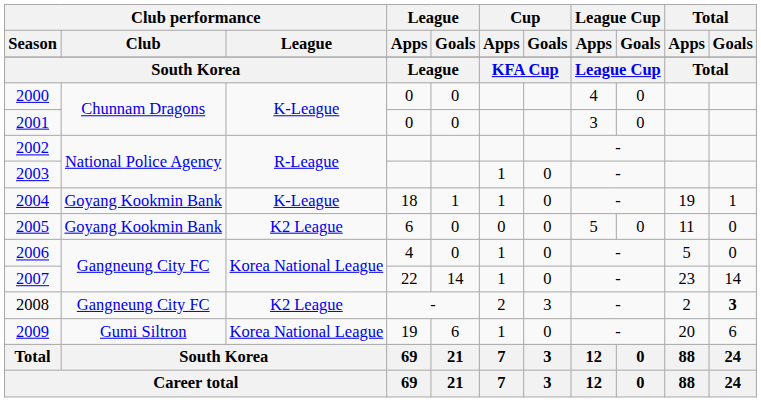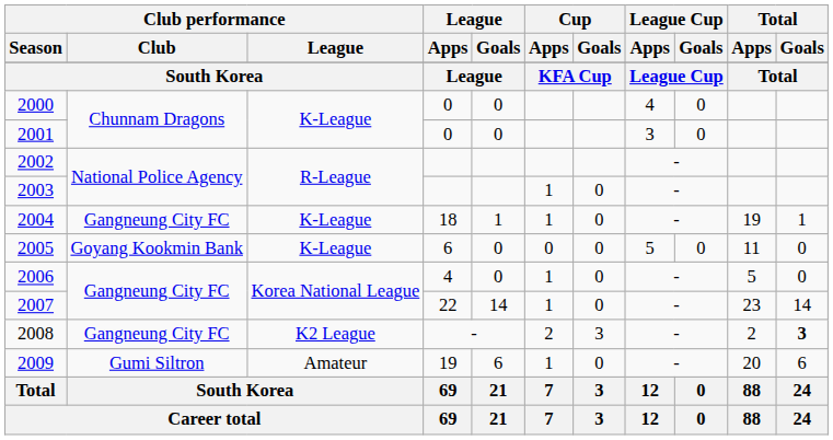 <table class="wikitable" style="text-align:center">
 <tr>
 <th colspan=3>Club performance</th>
 <th colspan=2>League</th>
 <th colspan=2>Cup</th>
 <th colspan=2>League Cup</th>
 <th colspan=2>Total</th>
 </tr>
 <tr>
 <th>Season</th>
 <th>Club</th>
 <th>League</th>
 <th>Apps</th>
 <th>Goals</th>
 <th>Apps</th>
 <th>Goals</th>
 <th>Apps</th>
 <th>Goals</th>
 <th>Apps</th>
 <th>Goals</th>
 </tr>
 <tr>
 </tr>
 <tr>
 <th colspan=3>South Korea</th>
 <th colspan=2>League</th>
 <th colspan=2><a href='#'>KFA Cup</a></th>
 <th colspan=2><a href='#'>League Cup</a></th>
 <th colspan=2>Total</th>
 </tr>
 <tr>
 <td><a href='#'>2000</a></td>
 <td rowspan="2"><a href='#'>Chunnam Dragons</a></td>
 <td rowspan="2"><a href='#'>K-League</a></td>
 <td>0</td>
 <td>0</td>
 <td></td>
 <td></td>
 <td>4</td>
 <td>0</td>
 <td></td>
 <td></td>
 </tr>
 <tr>
 <td><a href='#'>2001</a></td>
 <td>0</td>
 <td>0</td>
 <td></td>
 <td></td>
 <td>3</td>
 <td>0</td>
 <td></td>
 <td></td>
 </tr>
 <tr>
 <td><a href='#'>2002</a></td>
 <td rowspan="2"><a href='#'>National Police Agency</a></td>
 <td rowspan=2><a href='#'>R-League</a></td>
 <td></td>
 <td></td>
 <td></td>
 <td></td>
 <td colspan=2>-</td>
 <td></td>
 <td></td>
 </tr>
 <tr>
 <td><a href='#'>2003</a></td>
 <td></td>
 <td></td>
 <td>1</td>
 <td>0</td>
 <td colspan=2>-</td>
 <td></td>
 <td></td>
 </tr>
 <tr>
 <td><a href='#'>2004</a></td>
-<td rowspan="1"><a href='#'>Goyang Kookmin Bank</a></td>
+<td rowspan="1"><a href='#'>Gangneung City FC</a></td>
 <td rowspan="1"><a href='#'>K-League</a></td>
 <td>18</td>
 <td>1</td>
 <td>1</td>
 <td>0</td>
 <td colspan=2>-</td>
 <td>19</td>
 <td>1</td>
 </tr>
 <tr>
 <td><a href='#'>2005</a></td>
 <td rowspan="1"><a href='#'>Goyang Kookmin Bank</a></td>
-<td rowspan="1"><a href='#'>K2 League</a></td>
+<td rowspan="1"><a href='#'>K-League</a></td>
 <td>6</td>
 <td>0</td>
 <td>0</td>
 <td>0</td>
 <td>5</td>
 <td>0</td>
 <td>11</td>
 <td>0</td>
 </tr>
 <tr>
 <td><a href='#'>2006</a></td>
 <td rowspan="2"><a href='#'>Gangneung City FC</a></td>
 <td rowspan=2><a href='#'>Korea National League</a></td>
 <td>4</td>
 <td>0</td>
 <td>1</td>
 <td>0</td>
 <td colspan=2>-</td>
 <td>5</td>
 <td>0</td>
 </tr>
 <tr>
 <td><a href='#'>2007</a></td>
 <td>22</td>
 <td>14</td>
 <td>1</td>
 <td>0</td>
 <td colspan="2">-</td>
 <td>23</td>
 <td>14</td>
 </tr>
 <tr>
 <td>2008</td>
 <td rowspan="1"><a href='#'>Gangneung City FC</a></td>
 <td rowspan="1"><a href='#'>K2 League</a></td>
 <td colspan="2">-</td>
 <td>2</td>
 <td>3</td>
 <td colspan="2">-</td>
 <td>2</td>
 <td><strong>3</strong></td>
 </tr>
 <tr>
 <td><a href='#'>2009</a></td>
 <td rowspan=1><a href='#'>Gumi Siltron</a></td>
-<td rowspan="1"><a href='#'>Korea National League</a></td>
+<td rowspan="1">Amateur</td>
 <td>19</td>
 <td>6</td>
 <td>1</td>
 <td>0</td>
 <td colspan="2">-</td>
 <td>20</td>
 <td>6</td>
 </tr>
 <tr>
 <th rowspan=1>Total</th>
 <th colspan=2>South Korea</th>
 <th>69</th>
 <th>21</th>
 <th>7</th>
 <th>3</th>
 <th>12</th>
 <th>0</th>
 <th>88</th>
 <th>24</th>
 </tr>
 <tr>
 <th colspan=3>Career total</th>
 <th>69</th>
 <th>21</th>
 <th>7</th>
 <th>3</th>
 <th>12</th>
 <th>0</th>
 <th>88</th>
 <th>24</th>
 </tr>
 </table>
